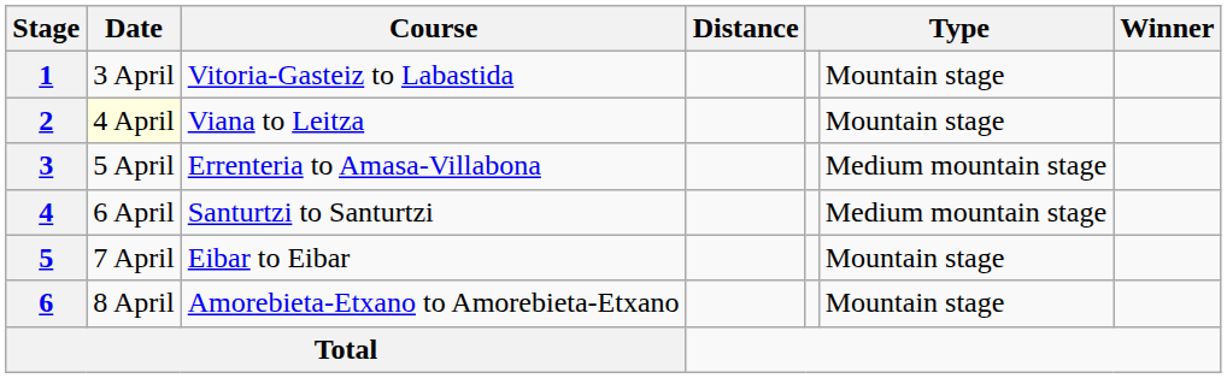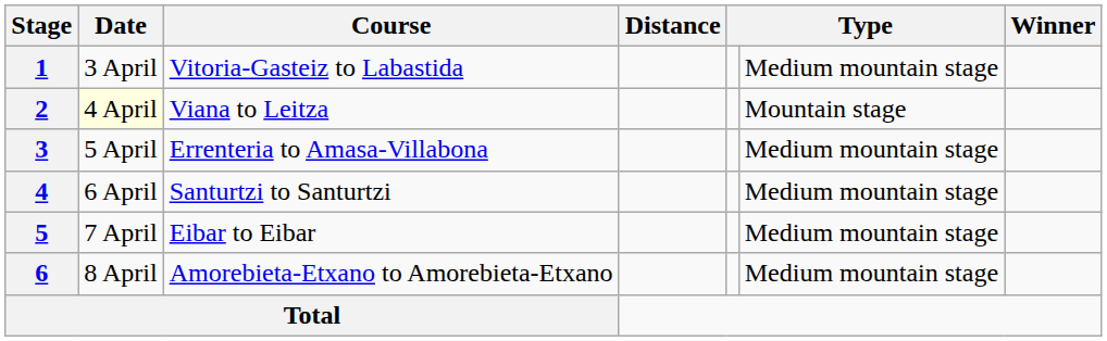 <table class="wikitable">
 <tr>
 <th scope="col">Stage</th>
 <th scope="col">Date</th>
 <th scope="col">Course</th>
 <th scope="col">Distance</th>
 <th scope="col" colspan="2">Type</th>
 <th scope="col">Winner</th>
 </tr>
 <tr>
 <th scope="row"><a href='#'>1</a></th>
 <td style="text-align:center;">3 April</td>
 <td><a href='#'>Vitoria-Gasteiz</a> to <a href='#'>Labastida</a></td>
 <td style="text-align:center;"></td>
 <td></td>
-<td>Mountain stage</td>
+<td>Medium mountain stage</td>
 <td></td>
 </tr>
 <tr>
 <th scope="row"><a href='#'>2</a></th>
 <td style="background: lightyellow; text-align:center;">4 April</td>
 <td><a href='#'>Viana</a> to <a href='#'>Leitza</a></td>
 <td style="text-align:center;"></td>
 <td></td>
 <td>Mountain stage</td>
 <td></td>
 </tr>
 <tr>
 <th scope="row"><a href='#'>3</a></th>
 <td style="text-align:center;">5 April</td>
 <td><a href='#'>Errenteria</a> to <a href='#'>Amasa-Villabona</a></td>
 <td style="text-align:center;"></td>
 <td></td>
 <td>Medium mountain stage</td>
 <td></td>
 </tr>
 <tr>
 <th scope="row"><a href='#'>4</a></th>
 <td style="text-align:center;">6 April</td>
 <td><a href='#'>Santurtzi</a> to Santurtzi</td>
 <td style="text-align:center;"></td>
 <td></td>
 <td>Medium mountain stage</td>
 <td></td>
 </tr>
 <tr>
 <th scope="row"><a href='#'>5</a></th>
 <td style="text-align:center;">7 April</td>
 <td><a href='#'>Eibar</a> to Eibar</td>
 <td style="text-align:center;"></td>
 <td></td>
-<td>Mountain stage</td>
+<td>Medium mountain stage</td>
 <td></td>
 </tr>
 <tr>
 <th scope="row"><a href='#'>6</a></th>
 <td style="text-align:center;">8 April</td>
 <td><a href='#'>Amorebieta-Etxano</a> to Amorebieta-Etxano</td>
 <td style="text-align:center;"></td>
 <td></td>
-<td>Mountain stage</td>
+<td>Medium mountain stage</td>
 <td></td>
 </tr>
 <tr>
 <th colspan="3">Total</th>
 <td colspan="5" align="center"></td>
 </tr>
 </table>
